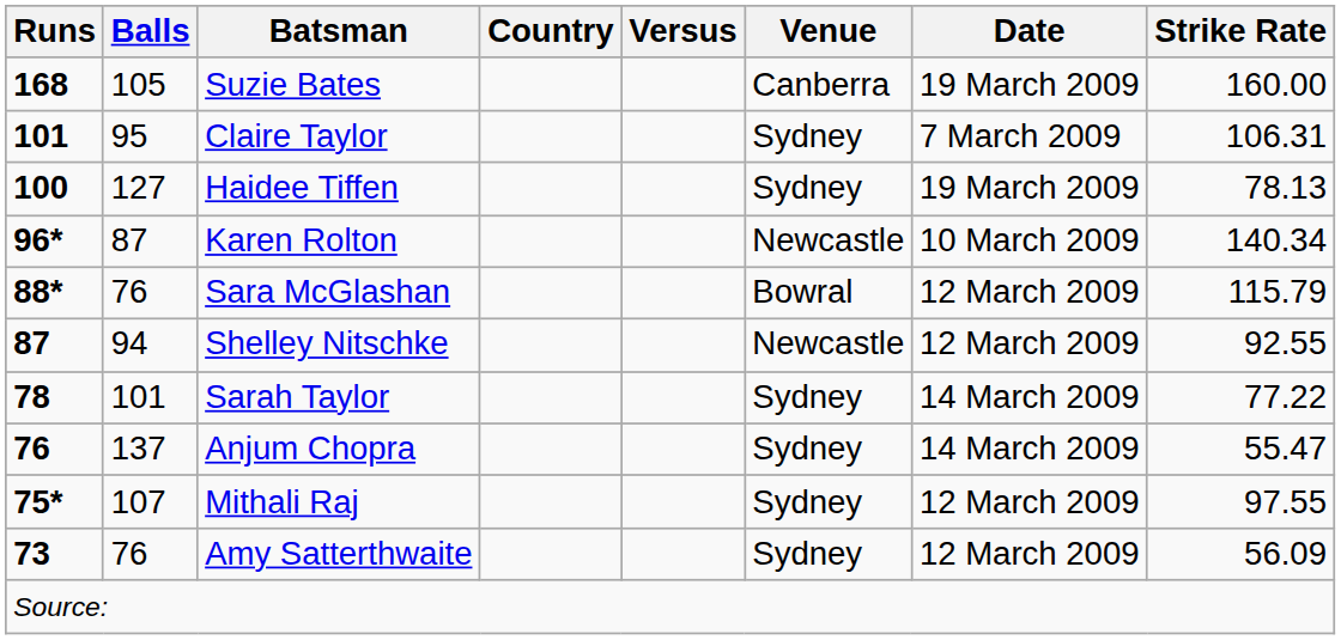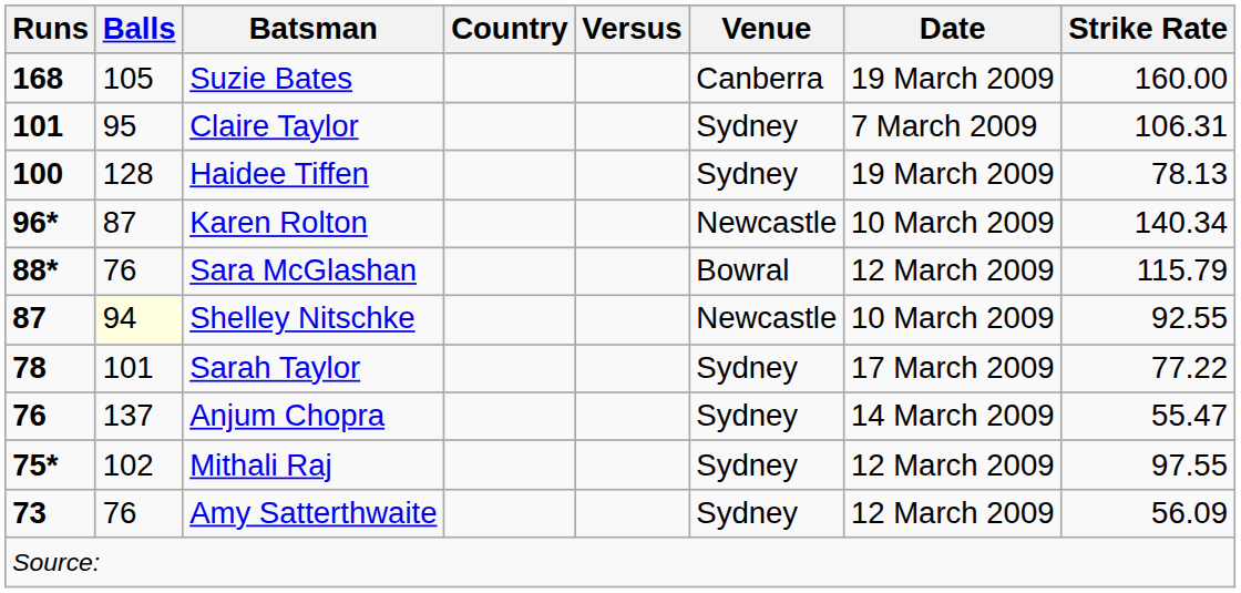 <table class="wikitable">
 <tr>
 <th>Runs</th>
 <th><a href='#'>Balls</a></th>
 <th>Batsman</th>
 <th>Country</th>
 <th>Versus</th>
 <th>Venue</th>
 <th>Date</th>
 <th>Strike Rate</th>
 </tr>
 <tr>
 <td><strong>168</strong></td>
 <td>105</td>
 <td><a href='#'>Suzie Bates</a></td>
 <td></td>
 <td></td>
 <td>Canberra</td>
 <td>19 March 2009</td>
 <td align="right">160.00</td>
 </tr>
 <tr>
 <td><strong>101</strong></td>
 <td>95</td>
 <td><a href='#'>Claire Taylor</a></td>
 <td></td>
 <td></td>
 <td>Sydney</td>
 <td>7 March 2009</td>
 <td align="right">106.31</td>
 </tr>
 <tr>
 <td><strong>100</strong></td>
-<td>127</td>
+<td>128</td>
 <td><a href='#'>Haidee Tiffen</a></td>
 <td></td>
 <td></td>
 <td>Sydney</td>
 <td>19 March 2009</td>
 <td align="right">78.13</td>
 </tr>
 <tr>
 <td><strong>96*</strong></td>
 <td>87</td>
 <td><a href='#'>Karen Rolton</a></td>
 <td></td>
 <td></td>
 <td>Newcastle</td>
 <td>10 March 2009</td>
 <td align="right">140.34</td>
 </tr>
 <tr>
 <td><strong>88*</strong></td>
 <td>76</td>
 <td><a href='#'>Sara McGlashan</a></td>
 <td></td>
 <td></td>
 <td>Bowral</td>
 <td>12 March 2009</td>
 <td align="right">115.79</td>
 </tr>
 <tr>
 <td><strong>87</strong></td>
-<td>94</td>
+<td style="background: lightyellow;">94</td>
 <td><a href='#'>Shelley Nitschke</a></td>
 <td></td>
 <td></td>
 <td>Newcastle</td>
-<td>12 March 2009</td>
+<td>10 March 2009</td>
 <td align="right">92.55</td>
 </tr>
 <tr>
 <td><strong>78</strong></td>
 <td>101</td>
 <td><a href='#'>Sarah Taylor</a></td>
 <td></td>
 <td></td>
 <td>Sydney</td>
-<td>14 March 2009</td>
+<td>17 March 2009</td>
 <td align="right">77.22</td>
 </tr>
 <tr>
 <td><strong>76</strong></td>
 <td>137</td>
 <td><a href='#'>Anjum Chopra</a></td>
 <td></td>
 <td></td>
 <td>Sydney</td>
 <td>14 March 2009</td>
 <td align="right">55.47</td>
 </tr>
 <tr>
 <td><strong>75*</strong></td>
-<td>107</td>
+<td>102</td>
 <td><a href='#'>Mithali Raj</a></td>
 <td></td>
 <td></td>
 <td>Sydney</td>
 <td>12 March 2009</td>
 <td align="right">97.55</td>
 </tr>
 <tr>
 <td><strong>73</strong></td>
 <td>76</td>
 <td><a href='#'>Amy Satterthwaite</a></td>
 <td></td>
 <td></td>
 <td>Sydney</td>
 <td>12 March 2009</td>
 <td align="right">56.09</td>
 </tr>
 <tr>
 <td colspan=8><small><em>Source: </em></small></td>
 </tr>
 </table>
